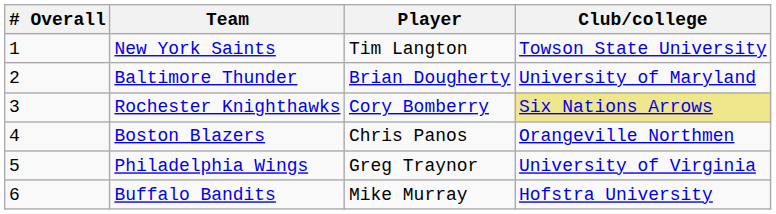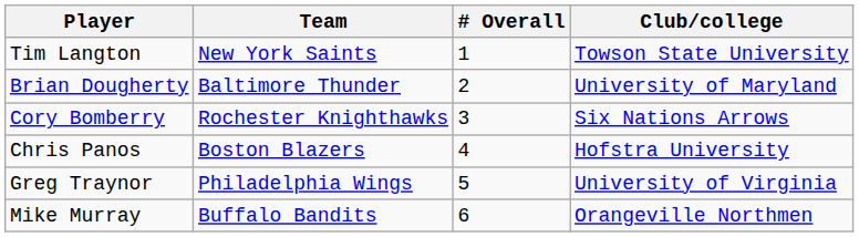 <table class="wikitable">
 <tr>
+<th>Player</th>
+<th>Team</th>
 <th># Overall</th>
-<th>Team</th>
-<th>Player</th>
 <th>Club/college</th>
 </tr>
 <tr>
+<td>Tim Langton</td>
+<td><a href='#'>New York Saints</a></td>
 <td>1</td>
-<td><a href='#'>New York Saints</a></td>
-<td>Tim Langton</td>
 <td><a href='#'>Towson State University</a></td>
 </tr>
 <tr>
+<td><a href='#'>Brian Dougherty</a></td>
+<td><a href='#'>Baltimore Thunder</a></td>
 <td>2</td>
-<td><a href='#'>Baltimore Thunder</a></td>
-<td><a href='#'>Brian Dougherty</a></td>
 <td><a href='#'>University of Maryland</a></td>
 </tr>
 <tr>
+<td><a href='#'>Cory Bomberry</a></td>
+<td><a href='#'>Rochester Knighthawks</a></td>
 <td>3</td>
-<td><a href='#'>Rochester Knighthawks</a></td>
-<td><a href='#'>Cory Bomberry</a></td>
-<td style="background: khaki;"><a href='#'>Six Nations Arrows</a></td>
+<td><a href='#'>Six Nations Arrows</a></td>
 </tr>
 <tr>
+<td>Chris Panos</td>
+<td><a href='#'>Boston Blazers</a></td>
 <td>4</td>
-<td><a href='#'>Boston Blazers</a></td>
-<td>Chris Panos</td>
-<td><a href='#'>Orangeville Northmen</a></td>
+<td><a href='#'>Hofstra University</a></td>
 </tr>
 <tr>
+<td>Greg Traynor</td>
+<td><a href='#'>Philadelphia Wings</a></td>
 <td>5</td>
-<td><a href='#'>Philadelphia Wings</a></td>
-<td>Greg Traynor</td>
 <td><a href='#'>University of Virginia</a></td>
 </tr>
 <tr>
+<td>Mike Murray</td>
+<td><a href='#'>Buffalo Bandits</a></td>
 <td>6</td>
-<td><a href='#'>Buffalo Bandits</a></td>
-<td>Mike Murray</td>
-<td><a href='#'>Hofstra University</a></td>
+<td><a href='#'>Orangeville Northmen</a></td>
 </tr>
 </table>
